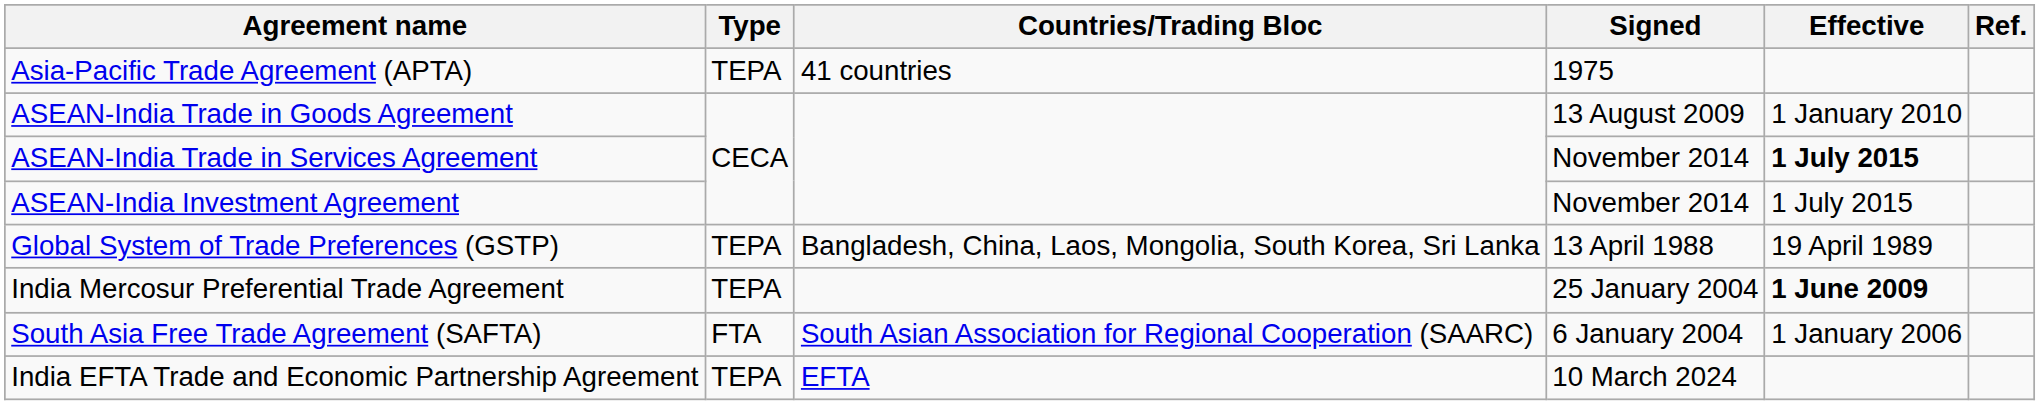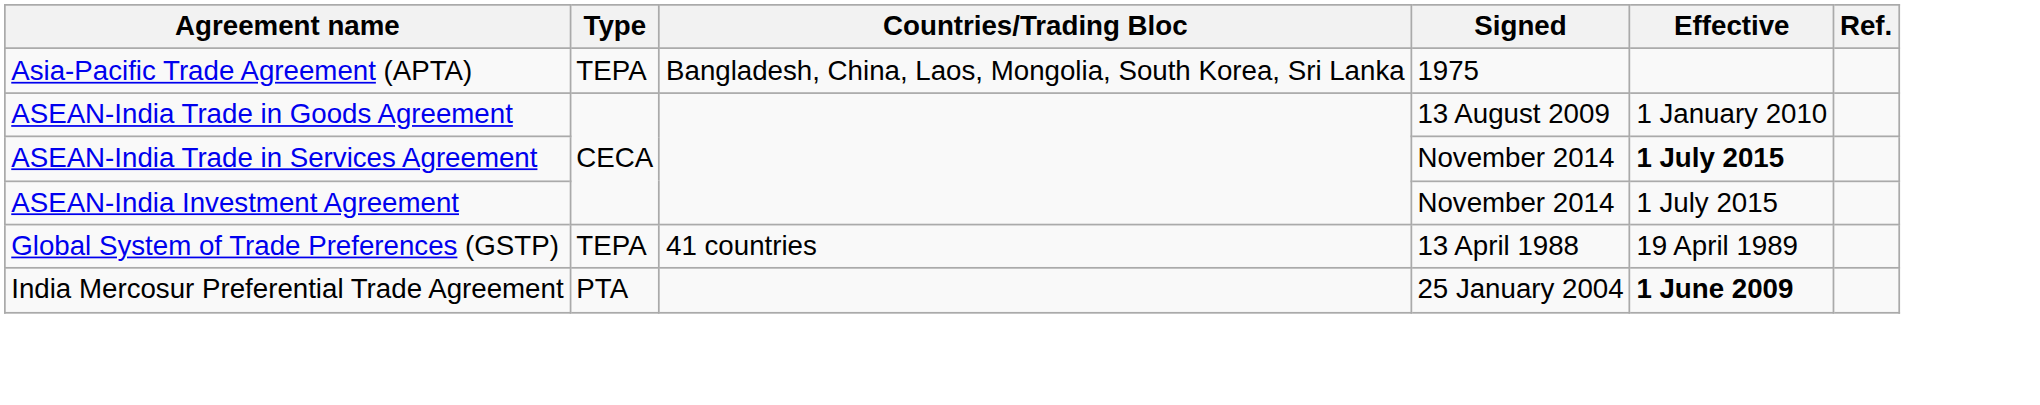 <table class="wikitable sortable">
 <tr>
 <th>Agreement name</th>
 <th>Type</th>
 <th>Countries/Trading Bloc</th>
 <th>Signed</th>
 <th>Effective</th>
 <th>Ref.</th>
 </tr>
 <tr>
 <td><a href='#'>Asia-Pacific Trade Agreement</a> (APTA)</td>
 <td>TEPA</td>
-<td>41 countries</td>
+<td>Bangladesh, China, Laos, Mongolia, South Korea, Sri Lanka</td>
 <td>1975</td>
 <td></td>
 <td></td>
 </tr>
 <tr>
 <td><a href='#'>ASEAN-India Trade in Goods Agreement</a></td>
 <td rowspan = "3">CECA</td>
 <td rowspan = "3"></td>
 <td>13 August 2009</td>
 <td>1 January 2010</td>
 <td></td>
 </tr>
 <tr>
 <td><a href='#'>ASEAN-India Trade in Services Agreement</a></td>
 <td>November 2014</td>
 <td><strong>1 July 2015</strong></td>
 <td></td>
 </tr>
 <tr>
 <td><a href='#'>ASEAN-India Investment Agreement</a></td>
 <td>November 2014</td>
 <td>1 July 2015</td>
 <td></td>
 </tr>
 <tr>
 <td><a href='#'>Global System of Trade Preferences</a> (GSTP)</td>
 <td>TEPA</td>
-<td>Bangladesh, China, Laos, Mongolia, South Korea, Sri Lanka</td>
+<td>41 countries</td>
 <td>13 April 1988</td>
 <td>19 April 1989</td>
 <td></td>
 </tr>
 <tr>
 <td>India Mercosur Preferential Trade Agreement</td>
-<td>TEPA</td>
+<td>PTA</td>
 <td></td>
 <td>25 January 2004</td>
 <td><strong>1 June 2009</strong></td>
 <td></td>
 </tr>
-<tr>
-<td><a href='#'>South Asia Free Trade Agreement</a> (SAFTA)</td>
-<td>FTA</td>
-<td><a href='#'>South Asian Association for Regional Cooperation</a> (SAARC)</td>
-<td>6 January 2004</td>
-<td>1 January 2006</td>
-<td></td>
-</tr>
-<tr>
-<td>India EFTA Trade and Economic Partnership Agreement</td>
-<td>TEPA</td>
-<td><a href='#'>EFTA</a></td>
-<td>10 March 2024</td>
-<td></td>
-<td></td>
-</tr>
 </table>
